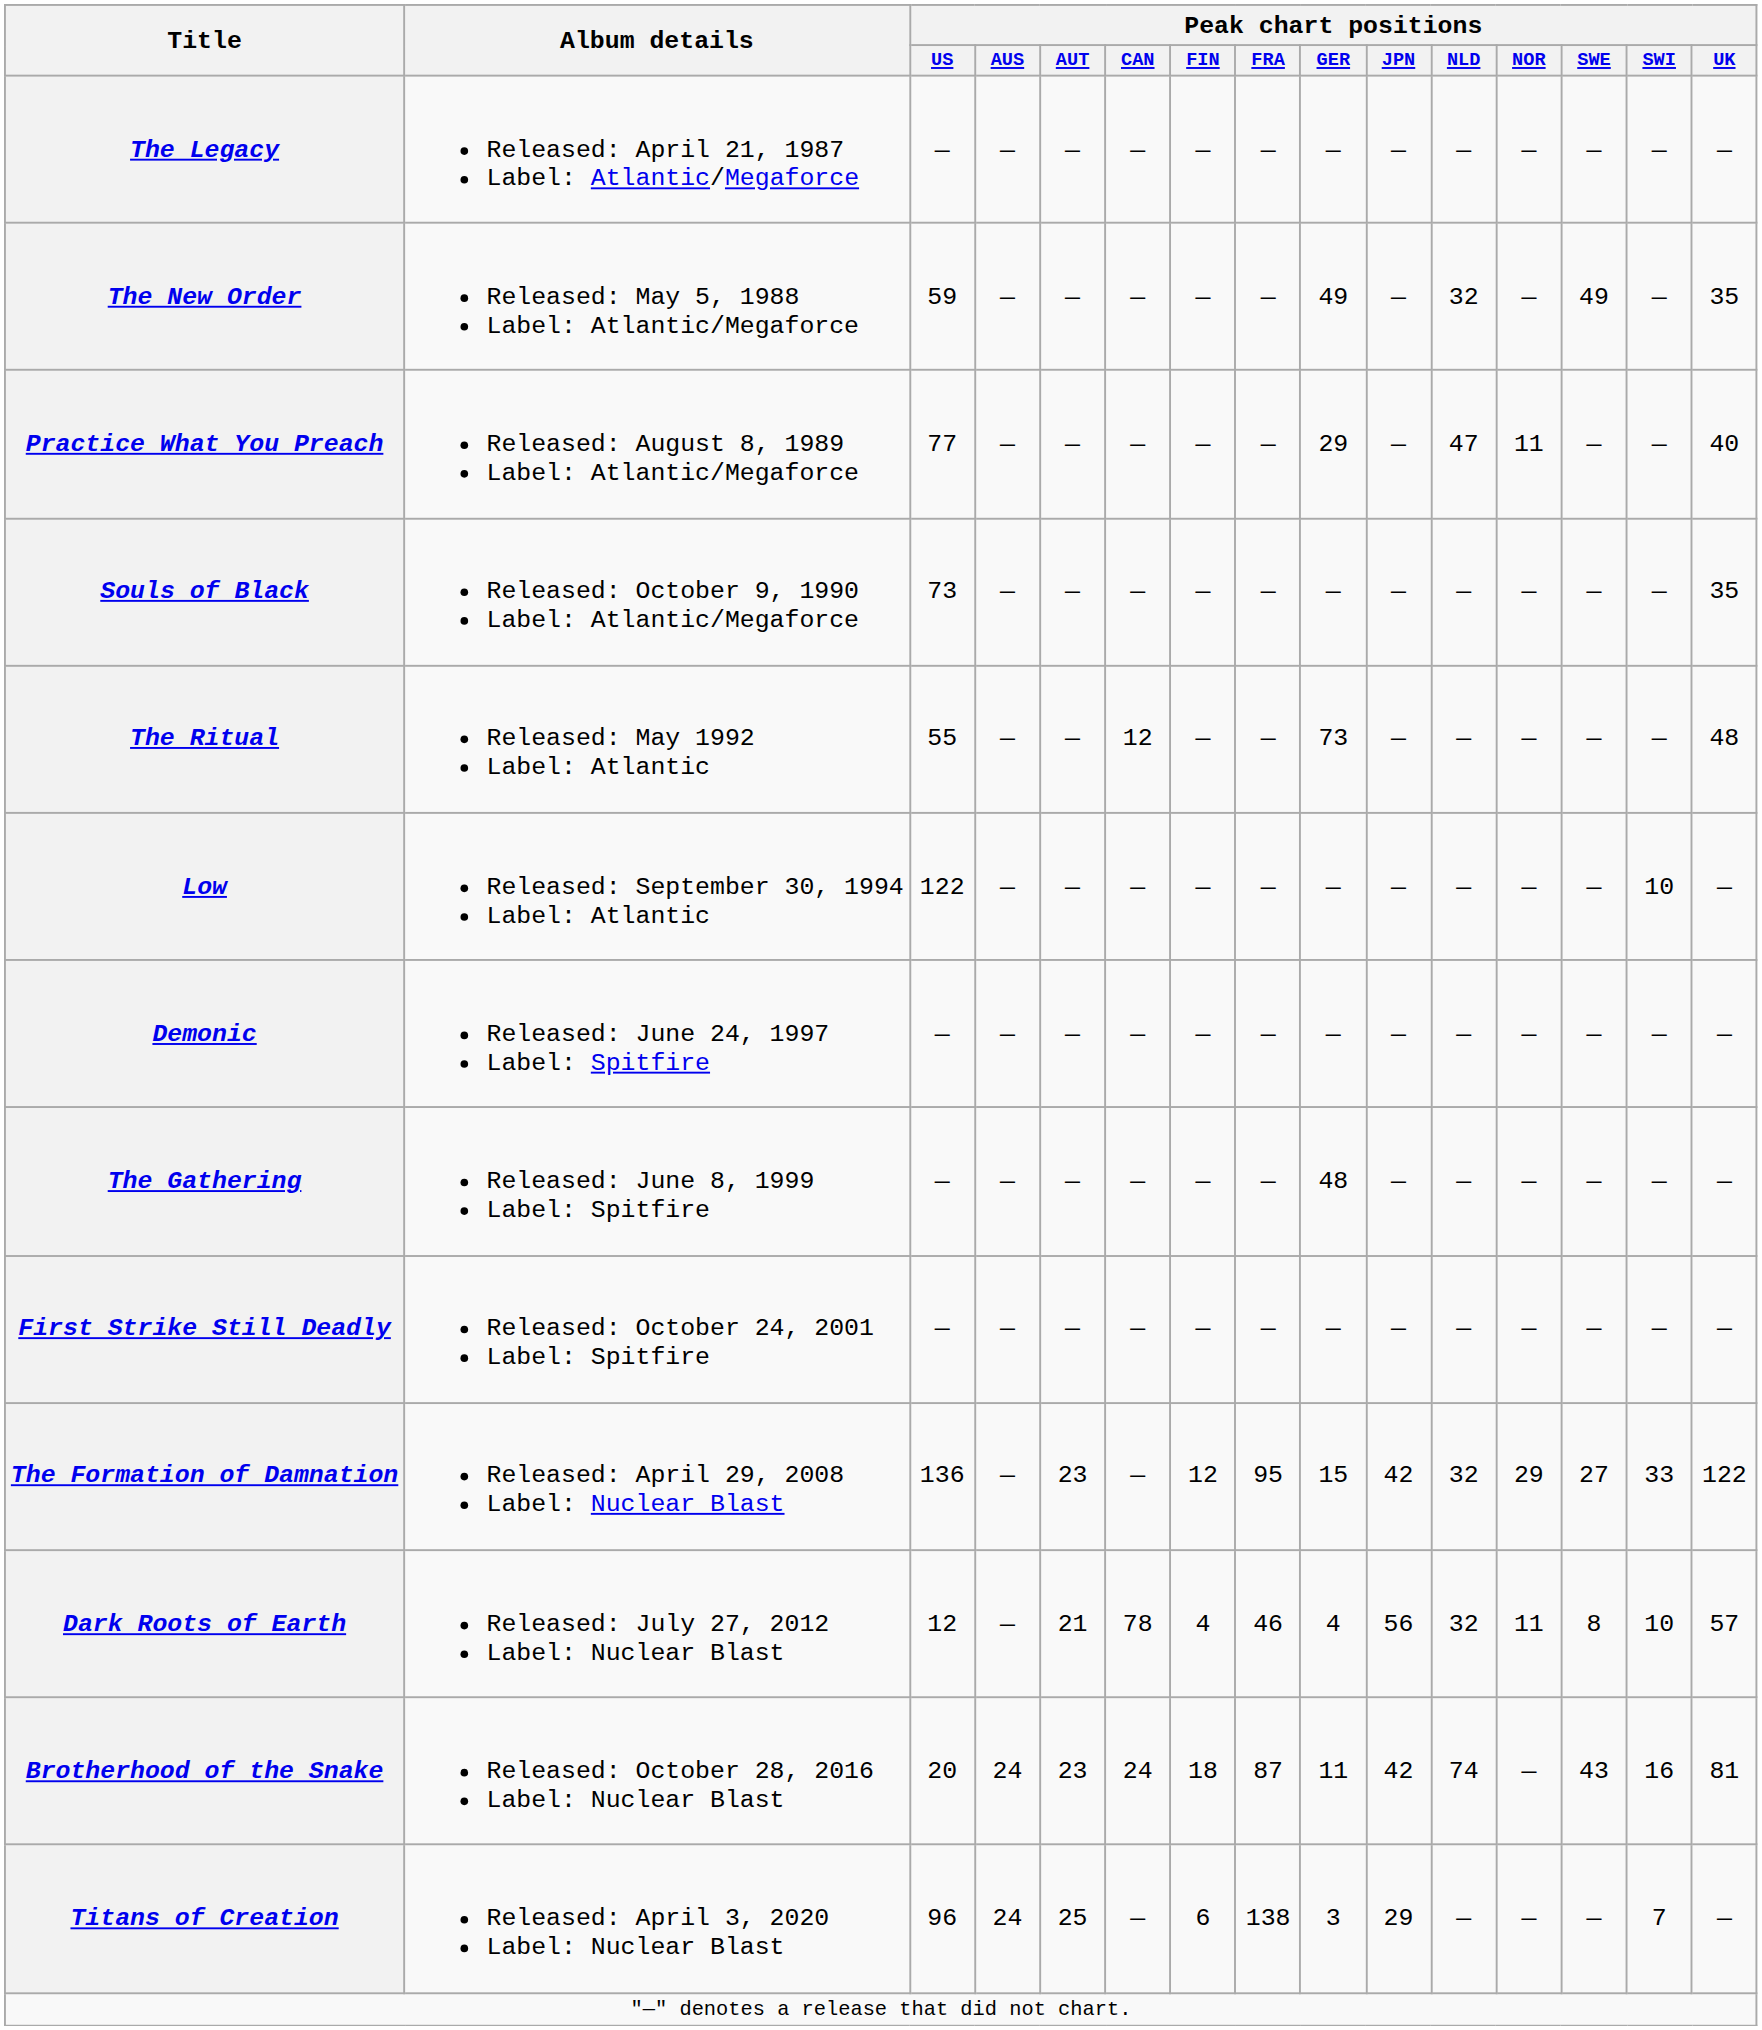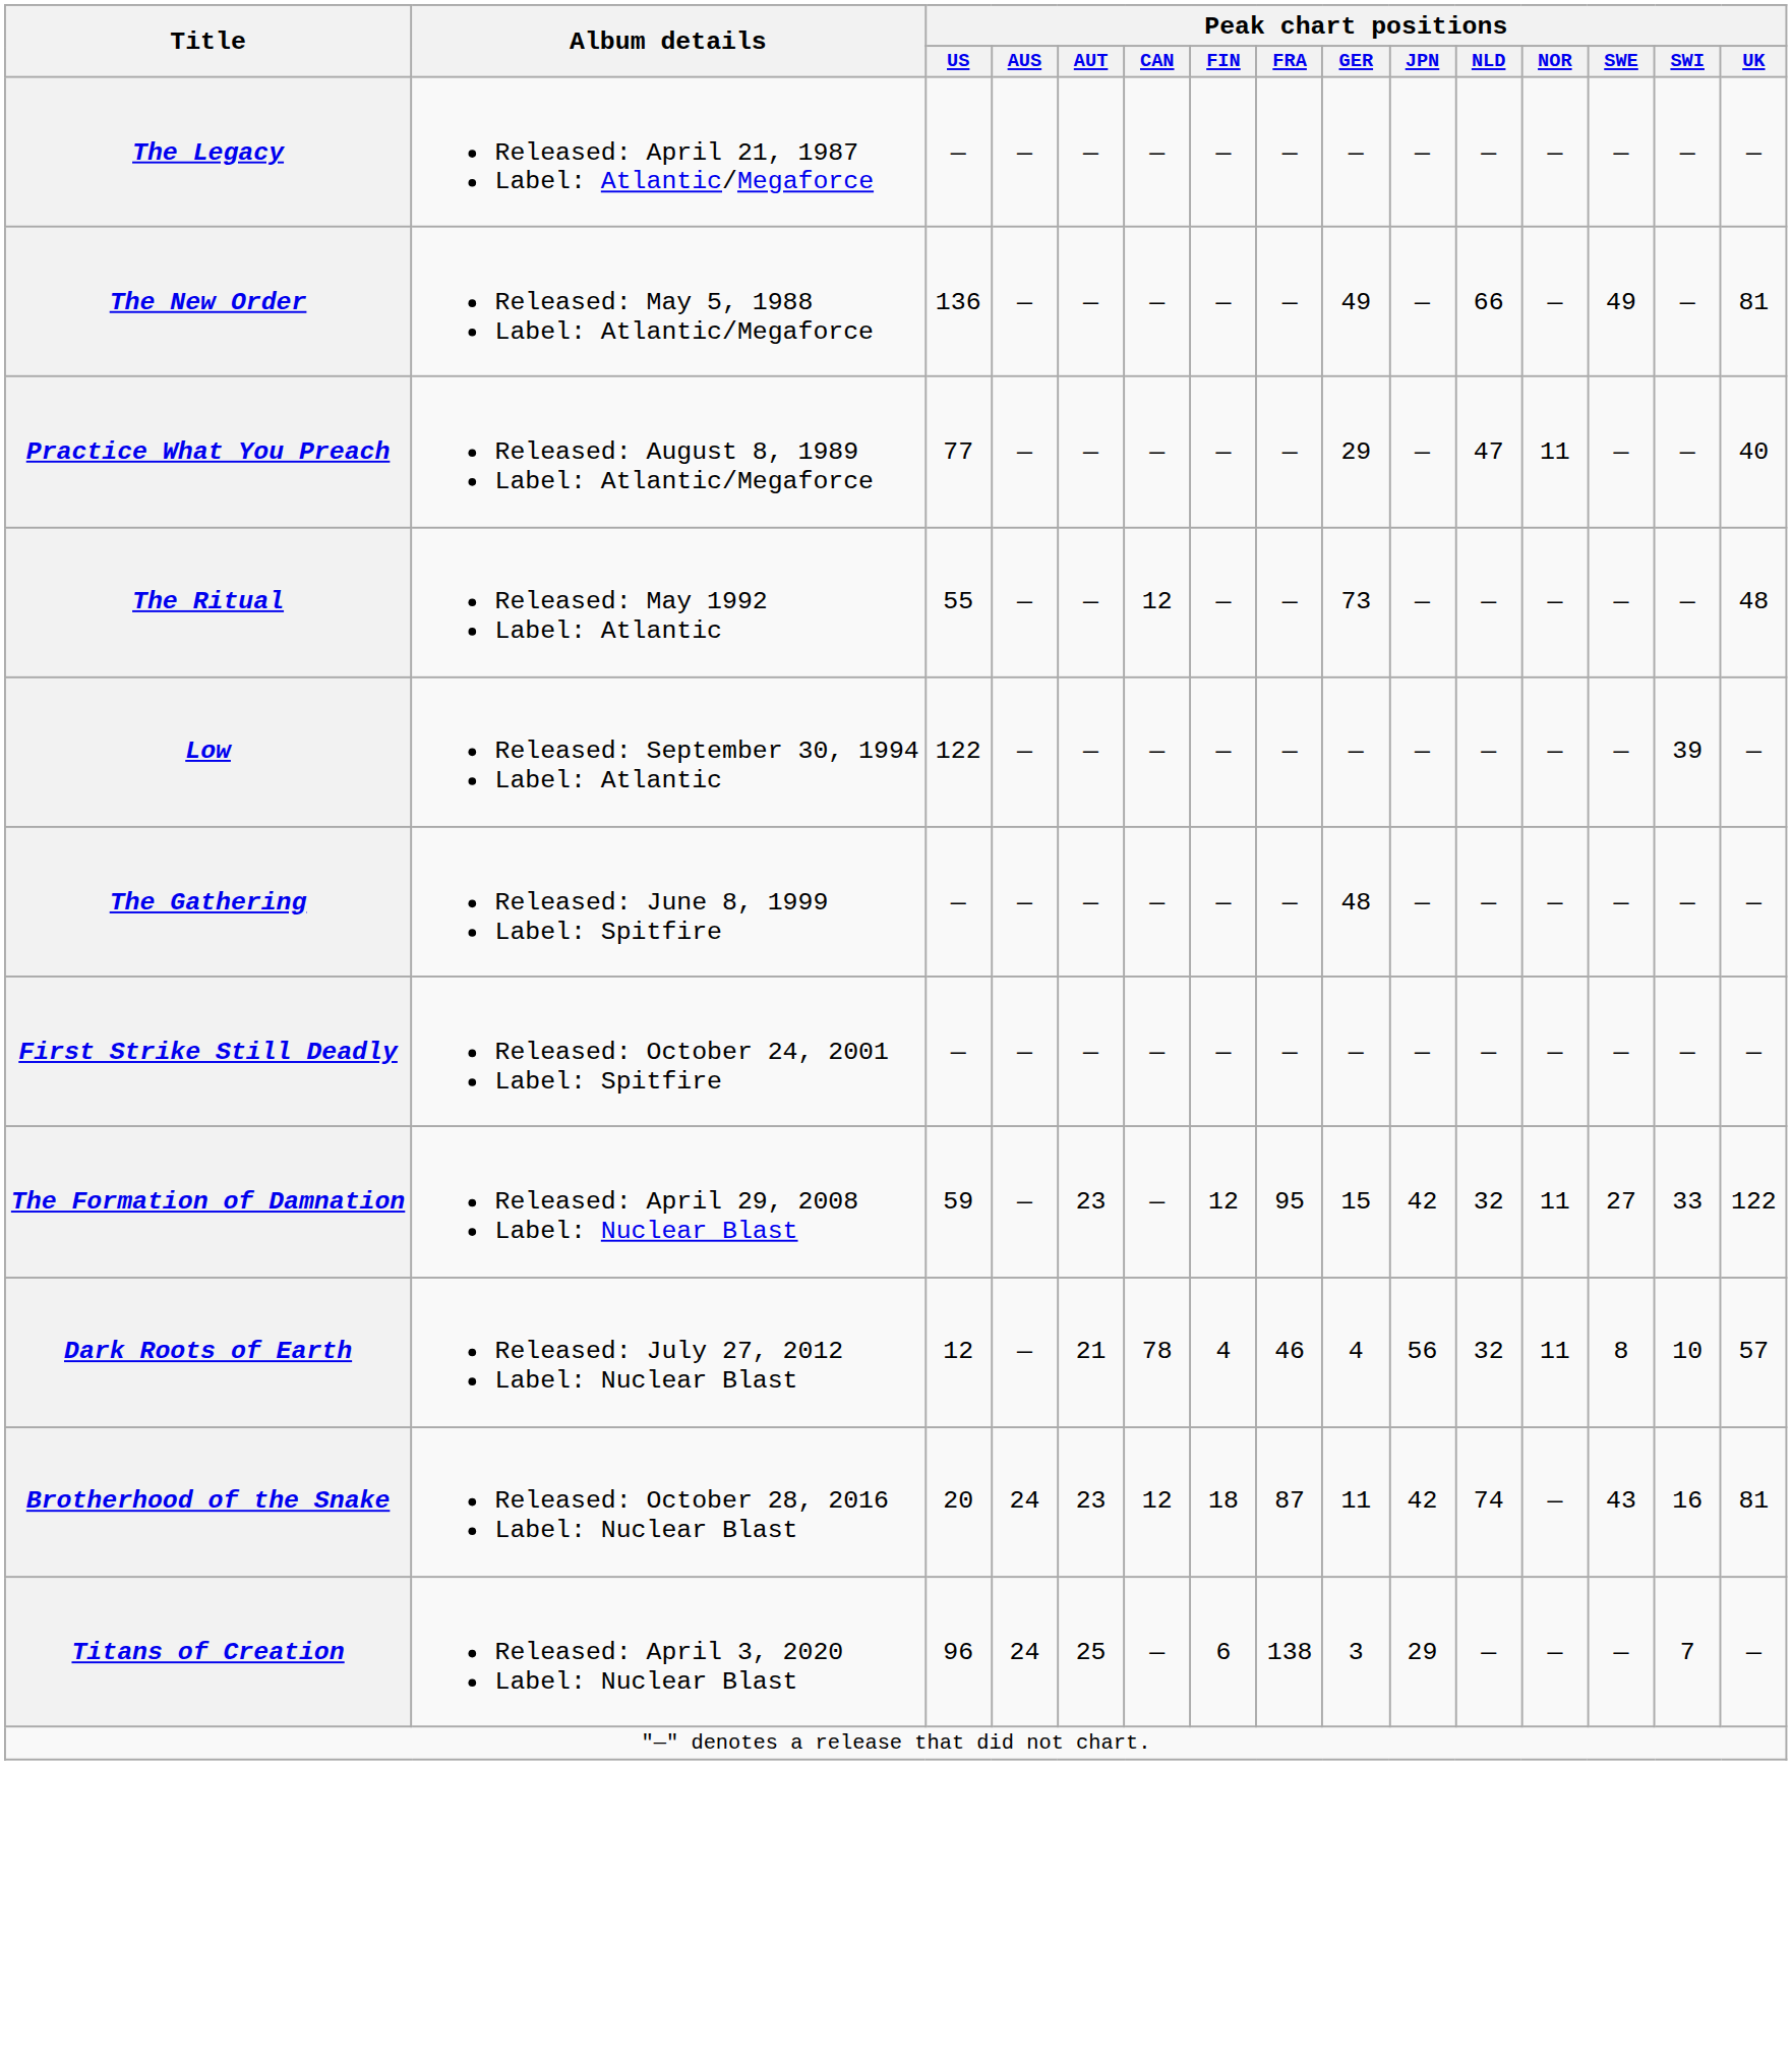 <table class ="wikitable plainrowheaders">
 <tr>
 <th scope="col" rowspan="2">Title</th>
 <th scope="col" rowspan="2">Album details</th>
 <th scope="col" colspan="13">Peak chart positions</th>
 </tr>
 <tr>
 <th style="width:3em;font-size:75%"><a href='#'>US</a><br></th>
 <th style="width:3em;font-size:75%"><a href='#'>AUS</a><br></th>
 <th style="width:3em;font-size:75%"><a href='#'>AUT</a><br></th>
 <th style="width:3em;font-size:75%"><a href='#'>CAN</a></th>
 <th style="width:3em;font-size:75%"><a href='#'>FIN</a><br></th>
 <th style="width:3em;font-size:75%"><a href='#'>FRA</a><br></th>
 <th style="width:3em;font-size:75%"><a href='#'>GER</a><br></th>
 <th style="width:3em;font-size:75%"><a href='#'>JPN</a><br></th>
 <th style="width:3em;font-size:75%"><a href='#'>NLD</a><br></th>
 <th style="width:3em;font-size:75%"><a href='#'>NOR</a><br></th>
 <th style="width:3em;font-size:75%"><a href='#'>SWE</a><br></th>
 <th style="width:3em;font-size:75%"><a href='#'>SWI</a><br></th>
 <th style="width:3em;font-size:75%"><a href='#'>UK</a><br></th>
 </tr>
 <tr>
 <th scope="row"><em><a href='#'>The Legacy</a></em></th>
 <td><br><ul><li>Released: April 21, 1987</li><li>Label: <a href='#'>Atlantic</a>/<a href='#'>Megaforce</a></li></ul></td>
 <td align="center">—</td>
 <td align="center">—</td>
 <td align="center">—</td>
 <td align="center">—</td>
 <td align="center">—</td>
 <td align="center">—</td>
 <td align="center">—</td>
 <td align="center">—</td>
 <td align="center">—</td>
 <td align="center">—</td>
 <td align="center">—</td>
 <td align="center">—</td>
 <td align="center">—</td>
 </tr>
 <tr>
 <th scope="row"><em><a href='#'>The New Order</a></em></th>
 <td><br><ul><li>Released: May 5, 1988</li><li>Label: Atlantic/Megaforce</li></ul></td>
-<td align="center">59</td>
+<td align="center">136</td>
 <td align="center">—</td>
 <td align="center">—</td>
 <td align="center">—</td>
 <td align="center">—</td>
 <td align="center">—</td>
 <td align="center">49</td>
 <td align="center">—</td>
-<td align="center">32</td>
+<td align="center">66</td>
 <td align="center">—</td>
 <td align="center">49</td>
 <td align="center">—</td>
-<td align="center">35</td>
+<td align="center">81</td>
 </tr>
 <tr>
 <th scope="row"><em><a href='#'>Practice What You Preach</a></em></th>
 <td><br><ul><li>Released: August 8, 1989</li><li>Label: Atlantic/Megaforce</li></ul></td>
 <td align="center">77</td>
 <td align="center">—</td>
 <td align="center">—</td>
 <td align="center">—</td>
 <td align="center">—</td>
 <td align="center">—</td>
 <td align="center">29</td>
 <td align="center">—</td>
 <td align="center">47</td>
 <td align="center">11</td>
 <td align="center">—</td>
 <td align="center">—</td>
 <td align="center">40</td>
-</tr>
-<tr>
-<th scope="row"><em><a href='#'>Souls of Black</a></em></th>
-<td><br><ul><li>Released: October 9, 1990</li><li>Label: Atlantic/Megaforce</li></ul></td>
-<td align="center">73</td>
-<td align="center">—</td>
-<td align="center">—</td>
-<td align="center">—</td>
-<td align="center">—</td>
-<td align="center">—</td>
-<td align="center">—</td>
-<td align="center">—</td>
-<td align="center">—</td>
-<td align="center">—</td>
-<td align="center">—</td>
-<td align="center">—</td>
-<td align="center">35</td>
 </tr>
 <tr>
 <th scope="row"><em><a href='#'>The Ritual</a></em></th>
 <td><br><ul><li>Released: May 1992</li><li>Label: Atlantic</li></ul></td>
 <td align="center">55</td>
 <td align="center">—</td>
 <td align="center">—</td>
 <td align="center">12</td>
 <td align="center">—</td>
 <td align="center">—</td>
 <td align="center">73</td>
 <td align="center">—</td>
 <td align="center">—</td>
 <td align="center">—</td>
 <td align="center">—</td>
 <td align="center">—</td>
 <td align="center">48</td>
 </tr>
 <tr>
 <th scope="row"><em><a href='#'>Low</a></em></th>
 <td><br><ul><li>Released: September 30, 1994</li><li>Label: Atlantic</li></ul></td>
 <td align="center">122</td>
 <td align="center">—</td>
 <td align="center">—</td>
 <td align="center">—</td>
 <td align="center">—</td>
 <td align="center">—</td>
 <td align="center">—</td>
 <td align="center">—</td>
 <td align="center">—</td>
 <td align="center">—</td>
 <td align="center">—</td>
-<td align="center">10</td>
-<td align="center">—</td>
-</tr>
-<tr>
-<th scope="row"><em><a href='#'>Demonic</a></em></th>
-<td><br><ul><li>Released: June 24, 1997</li><li>Label: <a href='#'>Spitfire</a></li></ul></td>
-<td align="center">—</td>
-<td align="center">—</td>
-<td align="center">—</td>
-<td align="center">—</td>
-<td align="center">—</td>
-<td align="center">—</td>
-<td align="center">—</td>
-<td align="center">—</td>
-<td align="center">—</td>
-<td align="center">—</td>
-<td align="center">—</td>
-<td align="center">—</td>
+<td align="center">39</td>
 <td align="center">—</td>
 </tr>
 <tr>
 <th scope="row"><em><a href='#'>The Gathering</a></em></th>
 <td><br><ul><li>Released: June 8, 1999</li><li>Label: Spitfire</li></ul></td>
 <td align="center">—</td>
 <td align="center">—</td>
 <td align="center">—</td>
 <td align="center">—</td>
 <td align="center">—</td>
 <td align="center">—</td>
 <td align="center">48</td>
 <td align="center">—</td>
 <td align="center">—</td>
 <td align="center">—</td>
 <td align="center">—</td>
 <td align="center">—</td>
 <td align="center">—</td>
 </tr>
 <tr>
 <th scope="row"><em><a href='#'>First Strike Still Deadly</a></em></th>
 <td><br><ul><li>Released: October 24, 2001</li><li>Label: Spitfire</li></ul></td>
 <td align="center">—</td>
 <td align="center">—</td>
 <td align="center">—</td>
 <td align="center">—</td>
 <td align="center">—</td>
 <td align="center">—</td>
 <td align="center">—</td>
 <td align="center">—</td>
 <td align="center">—</td>
 <td align="center">—</td>
 <td align="center">—</td>
 <td align="center">—</td>
 <td align="center">—</td>
 </tr>
 <tr>
 <th scope="row"><em><a href='#'>The Formation of Damnation</a></em></th>
 <td><br><ul><li>Released: April 29, 2008</li><li>Label: <a href='#'>Nuclear Blast</a></li></ul></td>
-<td align="center">136</td>
+<td align="center">59</td>
 <td align="center">—</td>
 <td align="center">23</td>
 <td align="center">—</td>
 <td align="center">12</td>
 <td align="center">95</td>
 <td align="center">15</td>
 <td align="center">42</td>
 <td align="center">32</td>
-<td align="center">29</td>
+<td align="center">11</td>
 <td align="center">27</td>
 <td align="center">33</td>
 <td align="center">122</td>
 </tr>
 <tr>
 <th scope="row"><em><a href='#'>Dark Roots of Earth</a></em></th>
 <td><br><ul><li>Released: July 27, 2012</li><li>Label: Nuclear Blast</li></ul></td>
 <td align="center">12</td>
 <td align="center">—</td>
 <td align="center">21</td>
 <td align="center">78</td>
 <td align="center">4</td>
 <td align="center">46</td>
 <td align="center">4</td>
 <td align="center">56</td>
 <td align="center">32</td>
 <td align="center">11</td>
 <td align="center">8</td>
 <td align="center">10</td>
 <td align="center">57</td>
 </tr>
 <tr>
 <th scope="row"><em><a href='#'>Brotherhood of the Snake</a></em></th>
 <td><br><ul><li>Released: October 28, 2016</li><li>Label: Nuclear Blast</li></ul></td>
 <td align="center">20</td>
 <td align="center">24</td>
 <td align="center">23</td>
-<td align="center">24</td>
+<td align="center">12</td>
 <td align="center">18</td>
 <td align="center">87</td>
 <td align="center">11</td>
 <td align="center">42</td>
 <td align="center">74</td>
 <td align="center">—</td>
 <td align="center">43</td>
 <td align="center">16</td>
 <td align="center">81</td>
 </tr>
 <tr>
 <th scope="row"><em><a href='#'>Titans of Creation</a></em></th>
 <td><br><ul><li>Released: April 3, 2020</li><li>Label: Nuclear Blast</li></ul></td>
 <td align="center">96</td>
 <td align="center">24</td>
 <td align="center">25</td>
 <td align="center">—</td>
 <td align="center">6</td>
 <td align="center">138</td>
 <td align="center">3</td>
 <td align="center">29</td>
 <td align="center">—</td>
 <td align="center">—</td>
 <td align="center">—</td>
 <td align="center">7</td>
 <td align="center">—</td>
 </tr>
 <tr>
 <td align="center" colspan="15" style="font-size: 8pt">"—" denotes a release that did not chart.</td>
 </tr>
 </table>
